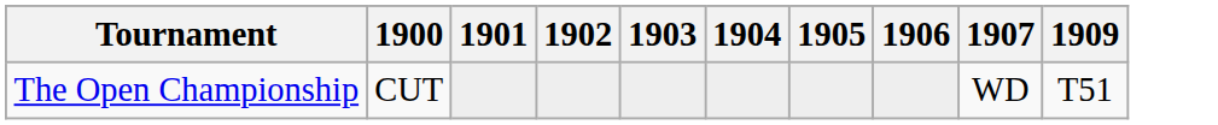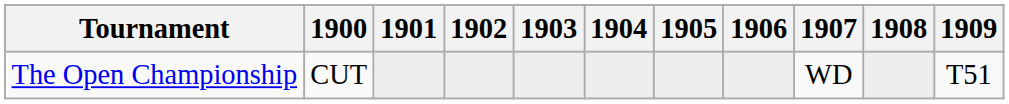 <table class="wikitable" style="font-size:95%;text-align:center;">
 <tr>
 <th>Tournament</th>
 <th>1900</th>
 <th>1901</th>
 <th>1902</th>
 <th>1903</th>
 <th>1904</th>
 <th>1905</th>
 <th>1906</th>
 <th>1907</th>
+<th>1908</th>
 <th>1909</th>
 </tr>
 <tr>
 <td align=left><a href='#'>The Open Championship</a></td>
 <td>CUT</td>
 <td style="background:#eeeeee;"></td>
 <td style="background:#eeeeee;"></td>
 <td style="background:#eeeeee;"></td>
 <td style="background:#eeeeee;"></td>
 <td style="background:#eeeeee;"></td>
 <td style="background:#eeeeee;"></td>
 <td>WD</td>
+<td style="background:#eeeeee;"></td>
 <td>T51</td>
 </tr>
 </table>
